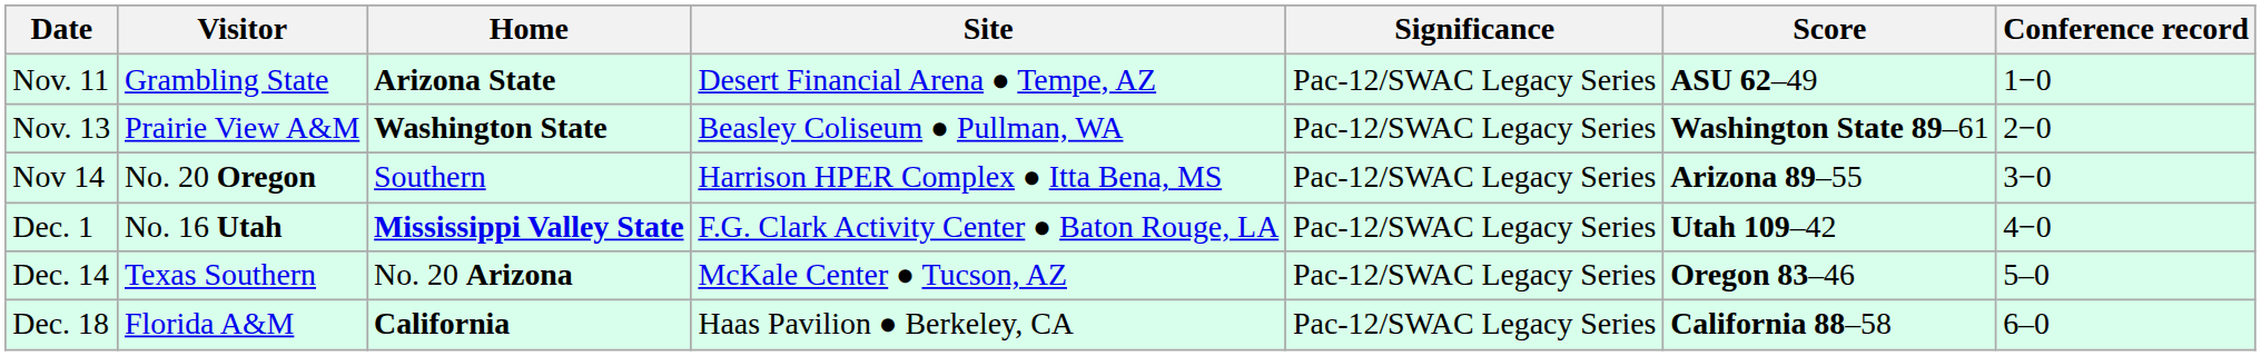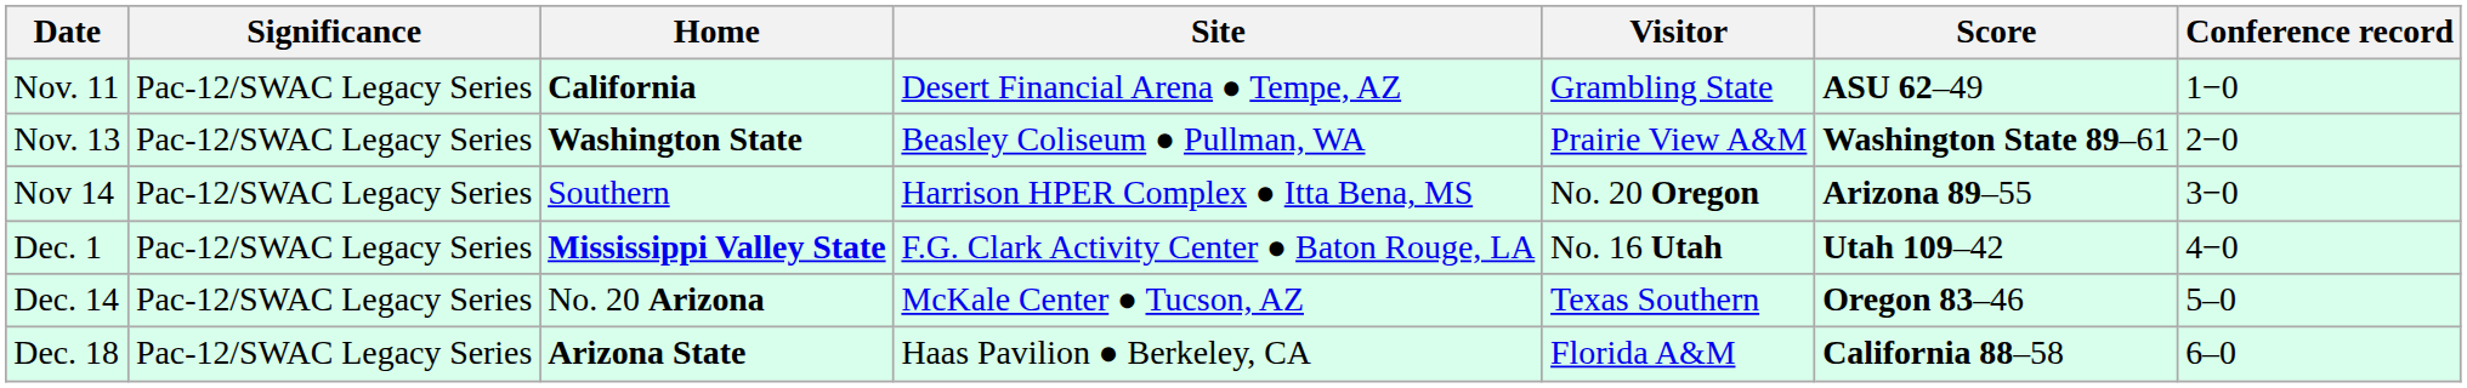 <table class="wikitable">
 <tr>
 <th>Date</th>
-<th>Visitor</th>
+<th>Significance</th>
 <th>Home</th>
 <th>Site</th>
-<th>Significance</th>
+<th>Visitor</th>
 <th>Score</th>
 <th>Conference record</th>
 </tr>
 <tr style="background:#D8FFEB;">
 <td>Nov. 11</td>
+<td>Pac-12/SWAC Legacy Series</td>
+<td><strong>California</strong></td>
+<td><a href='#'>Desert Financial Arena</a> ● <a href='#'>Tempe, AZ</a></td>
 <td><a href='#'>Grambling State</a></td>
-<td><strong>Arizona State</strong></td>
-<td><a href='#'>Desert Financial Arena</a> ● <a href='#'>Tempe, AZ</a></td>
-<td>Pac-12/SWAC Legacy Series</td>
 <td><strong>ASU 62</strong>–49</td>
 <td>1−0</td>
 </tr>
 <tr style="background:#D8FFEB;">
 <td>Nov. 13</td>
-<td><a href='#'>Prairie View A&M</a></td>
+<td>Pac-12/SWAC Legacy Series</td>
 <td><strong>Washington State</strong></td>
 <td><a href='#'>Beasley Coliseum</a> ● <a href='#'>Pullman, WA</a></td>
-<td>Pac-12/SWAC Legacy Series</td>
+<td><a href='#'>Prairie View A&M</a></td>
 <td><strong>Washington State 89</strong>–61</td>
 <td>2−0</td>
 </tr>
 <tr style="background:#D8FFEB;">
 <td>Nov 14</td>
-<td>No. 20 <strong>Oregon</strong></td>
+<td>Pac-12/SWAC Legacy Series</td>
 <td><a href='#'>Southern</a></td>
 <td><a href='#'>Harrison HPER Complex</a> ● <a href='#'>Itta Bena, MS</a></td>
-<td>Pac-12/SWAC Legacy Series</td>
+<td>No. 20 <strong>Oregon</strong></td>
 <td><strong>Arizona 89</strong>–55</td>
 <td>3−0</td>
 </tr>
 <tr style="background:#D8FFEB;">
 <td>Dec. 1</td>
-<td>No. 16 <strong>Utah</strong></td>
+<td>Pac-12/SWAC Legacy Series</td>
 <td><strong><a href='#'>Mississippi Valley State</a></strong></td>
 <td><a href='#'>F.G. Clark Activity Center</a> ● <a href='#'>Baton Rouge, LA</a></td>
-<td>Pac-12/SWAC Legacy Series</td>
+<td>No. 16 <strong>Utah</strong></td>
 <td><strong>Utah 109</strong>–42</td>
 <td>4−0</td>
 </tr>
 <tr style="background:#D8FFEB;">
 <td>Dec. 14</td>
-<td><a href='#'>Texas Southern</a></td>
+<td>Pac-12/SWAC Legacy Series</td>
 <td>No. 20 <strong>Arizona</strong></td>
 <td><a href='#'>McKale Center</a> ● <a href='#'>Tucson, AZ</a></td>
-<td>Pac-12/SWAC Legacy Series</td>
+<td><a href='#'>Texas Southern</a></td>
 <td><strong>Oregon 83</strong>–46</td>
 <td>5–0</td>
 </tr>
 <tr style="background:#D8FFEB;">
 <td>Dec. 18</td>
+<td>Pac-12/SWAC Legacy Series</td>
+<td><strong>Arizona State</strong></td>
+<td>Haas Pavilion ● Berkeley, CA</td>
 <td><a href='#'>Florida A&M</a></td>
-<td><strong>California</strong></td>
-<td>Haas Pavilion ● Berkeley, CA</td>
-<td>Pac-12/SWAC Legacy Series</td>
 <td><strong>California 88</strong>–58</td>
 <td>6–0</td>
 </tr>
 </table>
